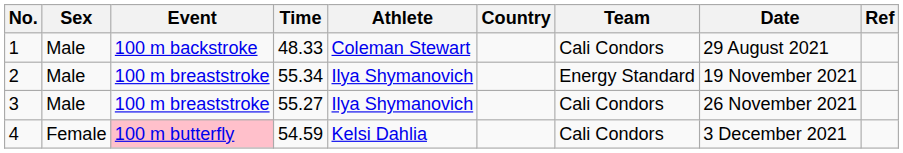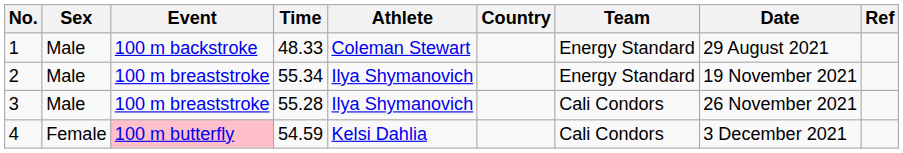 <table class="wikitable sortable">
 <tr>
 <th>No.</th>
 <th>Sex</th>
 <th>Event</th>
 <th>Time</th>
 <th>Athlete</th>
 <th>Country</th>
 <th>Team</th>
 <th>Date</th>
 <th>Ref</th>
 </tr>
 <tr>
 <td>1</td>
 <td>Male</td>
 <td><a href='#'>100 m backstroke</a></td>
 <td style="text-align:center;">48.33</td>
 <td><a href='#'>Coleman Stewart</a></td>
 <td></td>
-<td> Cali Condors</td>
+<td> Energy Standard</td>
 <td>29 August 2021</td>
 <td style="text-align:center;"></td>
 </tr>
 <tr>
 <td>2</td>
 <td>Male</td>
 <td><a href='#'>100 m breaststroke</a></td>
 <td style="text-align:center;">55.34</td>
 <td><a href='#'>Ilya Shymanovich</a></td>
 <td></td>
 <td> Energy Standard</td>
 <td>19 November 2021</td>
 <td style="text-align:center;"></td>
 </tr>
 <tr>
 <td>3</td>
 <td>Male</td>
 <td><a href='#'>100 m breaststroke</a></td>
-<td style="text-align:center;">55.27</td>
+<td style="text-align:center;">55.28</td>
 <td><a href='#'>Ilya Shymanovich</a></td>
 <td></td>
 <td> Cali Condors</td>
 <td>26 November 2021</td>
 <td style="text-align:center;"></td>
 </tr>
 <tr>
 <td>4</td>
 <td>Female</td>
 <td style="background: pink;"><a href='#'>100 m butterfly</a></td>
 <td style="text-align:center;">54.59</td>
 <td><a href='#'>Kelsi Dahlia</a></td>
 <td></td>
 <td> Cali Condors</td>
 <td>3 December 2021</td>
 <td style="text-align:center;"></td>
 </tr>
 </table>
